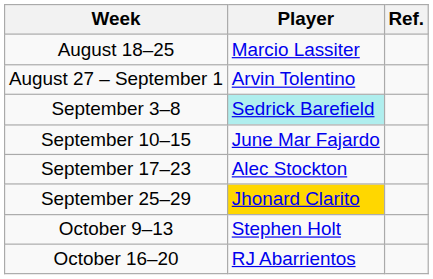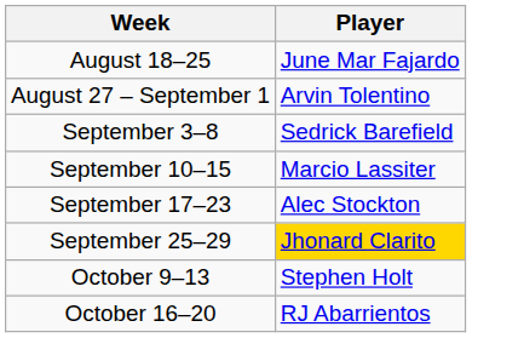 <table class="wikitable" border="1">
 <tr>
 <th>Week</th>
 <th>Player</th>
-<th>Ref.</th>
 </tr>
 <tr>
 <td align=center>August 18–25</td>
-<td><a href='#'>Marcio Lassiter</a> </td>
-<td align=center></td>
+<td><a href='#'>June Mar Fajardo</a> </td>
 </tr>
 <tr>
 <td align=center>August 27 – September 1</td>
 <td><a href='#'>Arvin Tolentino</a> </td>
-<td align=center></td>
 </tr>
 <tr>
 <td align=center>September 3–8</td>
-<td style="background: paleturquoise;"><a href='#'>Sedrick Barefield</a> </td>
-<td align=center></td>
+<td><a href='#'>Sedrick Barefield</a> </td>
 </tr>
 <tr>
 <td align=center>September 10–15</td>
-<td><a href='#'>June Mar Fajardo</a> </td>
-<td align=center></td>
+<td><a href='#'>Marcio Lassiter</a> </td>
 </tr>
 <tr>
 <td align=center>September 17–23</td>
 <td><a href='#'>Alec Stockton</a> </td>
-<td align=center></td>
 </tr>
 <tr>
 <td align=center>September 25–29</td>
 <td style="background: gold;"><a href='#'>Jhonard Clarito</a> </td>
-<td align=center></td>
 </tr>
 <tr>
 <td align=center>October 9–13</td>
 <td><a href='#'>Stephen Holt</a> </td>
-<td align=center></td>
 </tr>
 <tr>
 <td align=center>October 16–20</td>
 <td><a href='#'>RJ Abarrientos</a> </td>
-<td align=center></td>
 </tr>
 </table>
